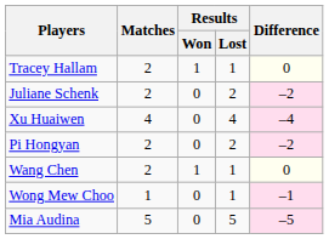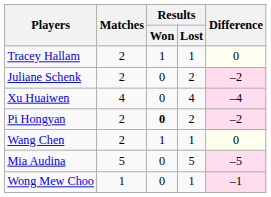 <table class=wikitable style="text-align:center; font-size:small">
 <tr>
 <th rowspan="2">Players</th>
 <th rowspan="2">Matches</th>
 <th colspan="2">Results</th>
 <th rowspan="2">Difference</th>
 </tr>
 <tr>
 <th>Won</th>
 <th>Lost</th>
 </tr>
 <tr>
 <td align="left"> <a href='#'>Tracey Hallam</a></td>
 <td>2</td>
 <td>1</td>
 <td>1</td>
 <td bgcolor="#fffff0">0</td>
 </tr>
 <tr>
 <td align="left"> <a href='#'>Juliane Schenk</a></td>
 <td>2</td>
 <td>0</td>
 <td>2</td>
 <td bgcolor="#ffddee">–2</td>
 </tr>
 <tr>
 <td align="left"> <a href='#'>Xu Huaiwen</a></td>
 <td>4</td>
 <td>0</td>
 <td>4</td>
 <td bgcolor="#ffddee">–4</td>
 </tr>
 <tr>
 <td align="left"> <a href='#'>Pi Hongyan</a></td>
 <td>2</td>
-<td>0</td>
+<td><strong>0</strong></td>
 <td>2</td>
 <td bgcolor="#ffddee">–2</td>
 </tr>
 <tr>
 <td align="left"> <a href='#'>Wang Chen</a></td>
 <td>2</td>
 <td>1</td>
 <td>1</td>
 <td bgcolor="#fffff0">0</td>
 </tr>
 <tr>
+<td align="left"> <a href='#'>Mia Audina</a></td>
+<td>5</td>
+<td>0</td>
+<td>5</td>
+<td bgcolor="#ffddee">–5</td>
+</tr>
+<tr>
 <td align="left"> <a href='#'>Wong Mew Choo</a></td>
 <td>1</td>
 <td>0</td>
 <td>1</td>
 <td bgcolor="#ffddee">–1</td>
 </tr>
-<tr>
-<td align="left"> <a href='#'>Mia Audina</a></td>
-<td>5</td>
-<td>0</td>
-<td>5</td>
-<td bgcolor="#ffddee">–5</td>
-</tr>
 </table>
